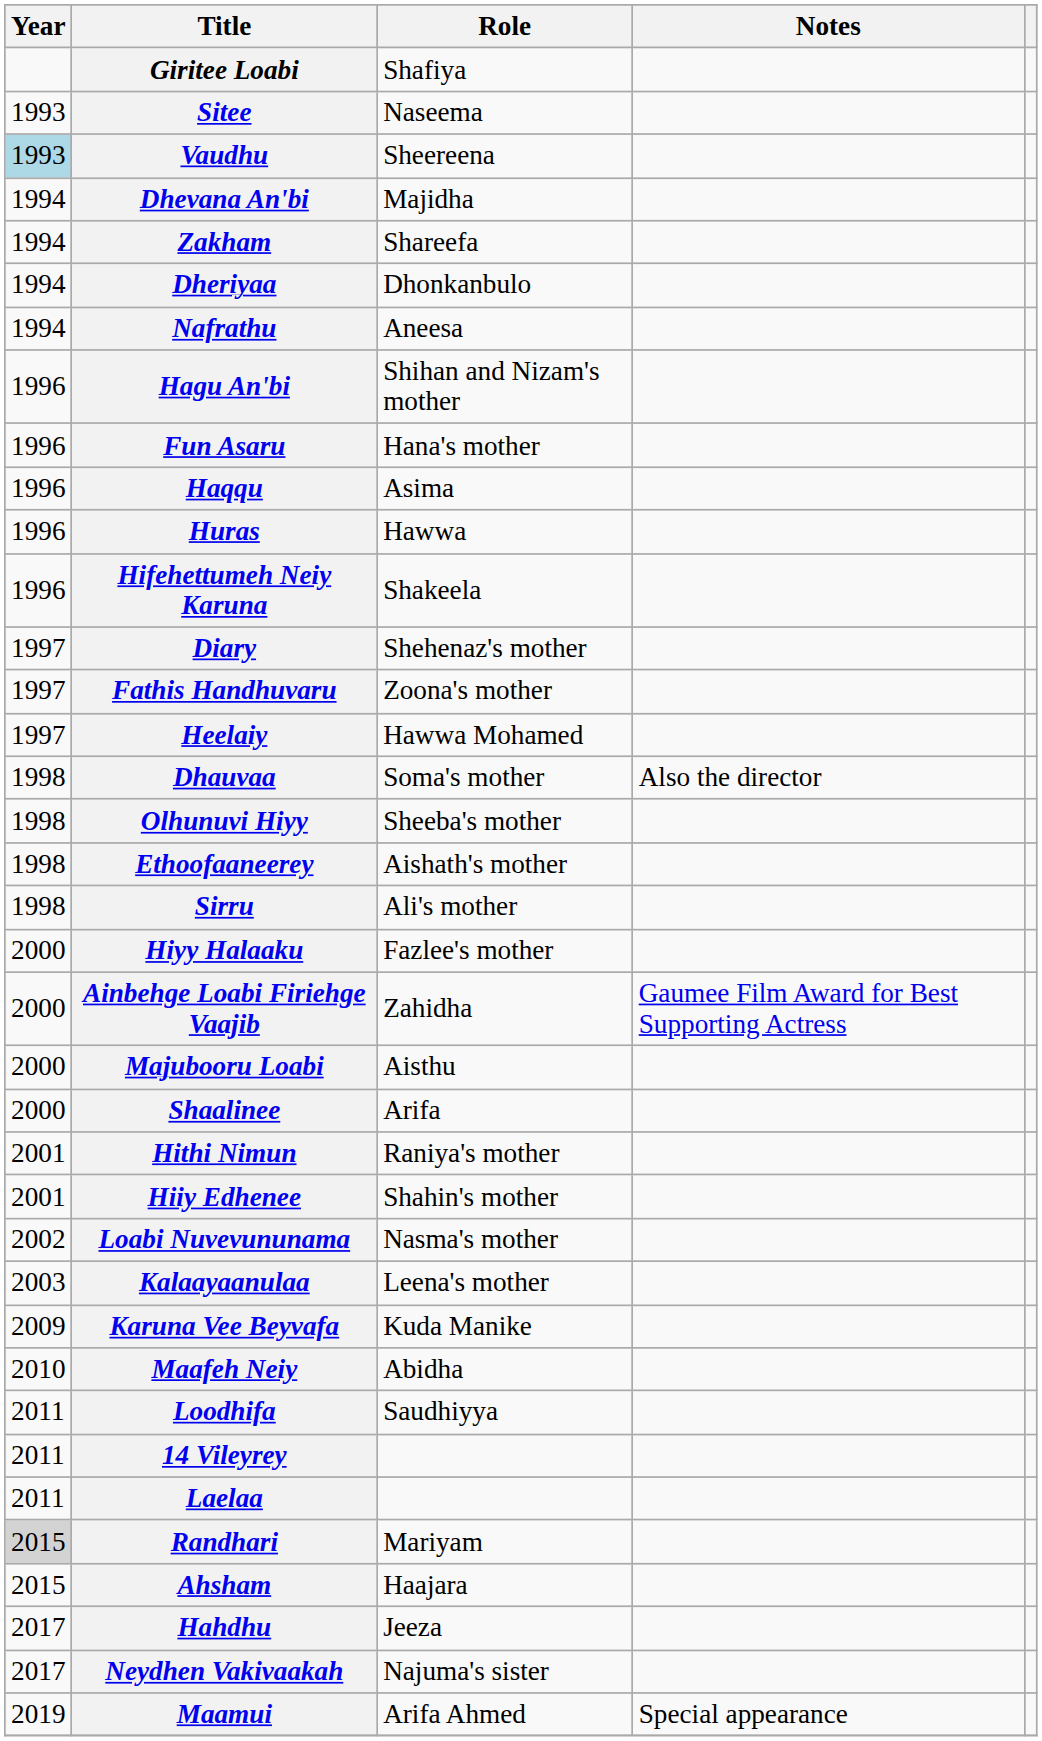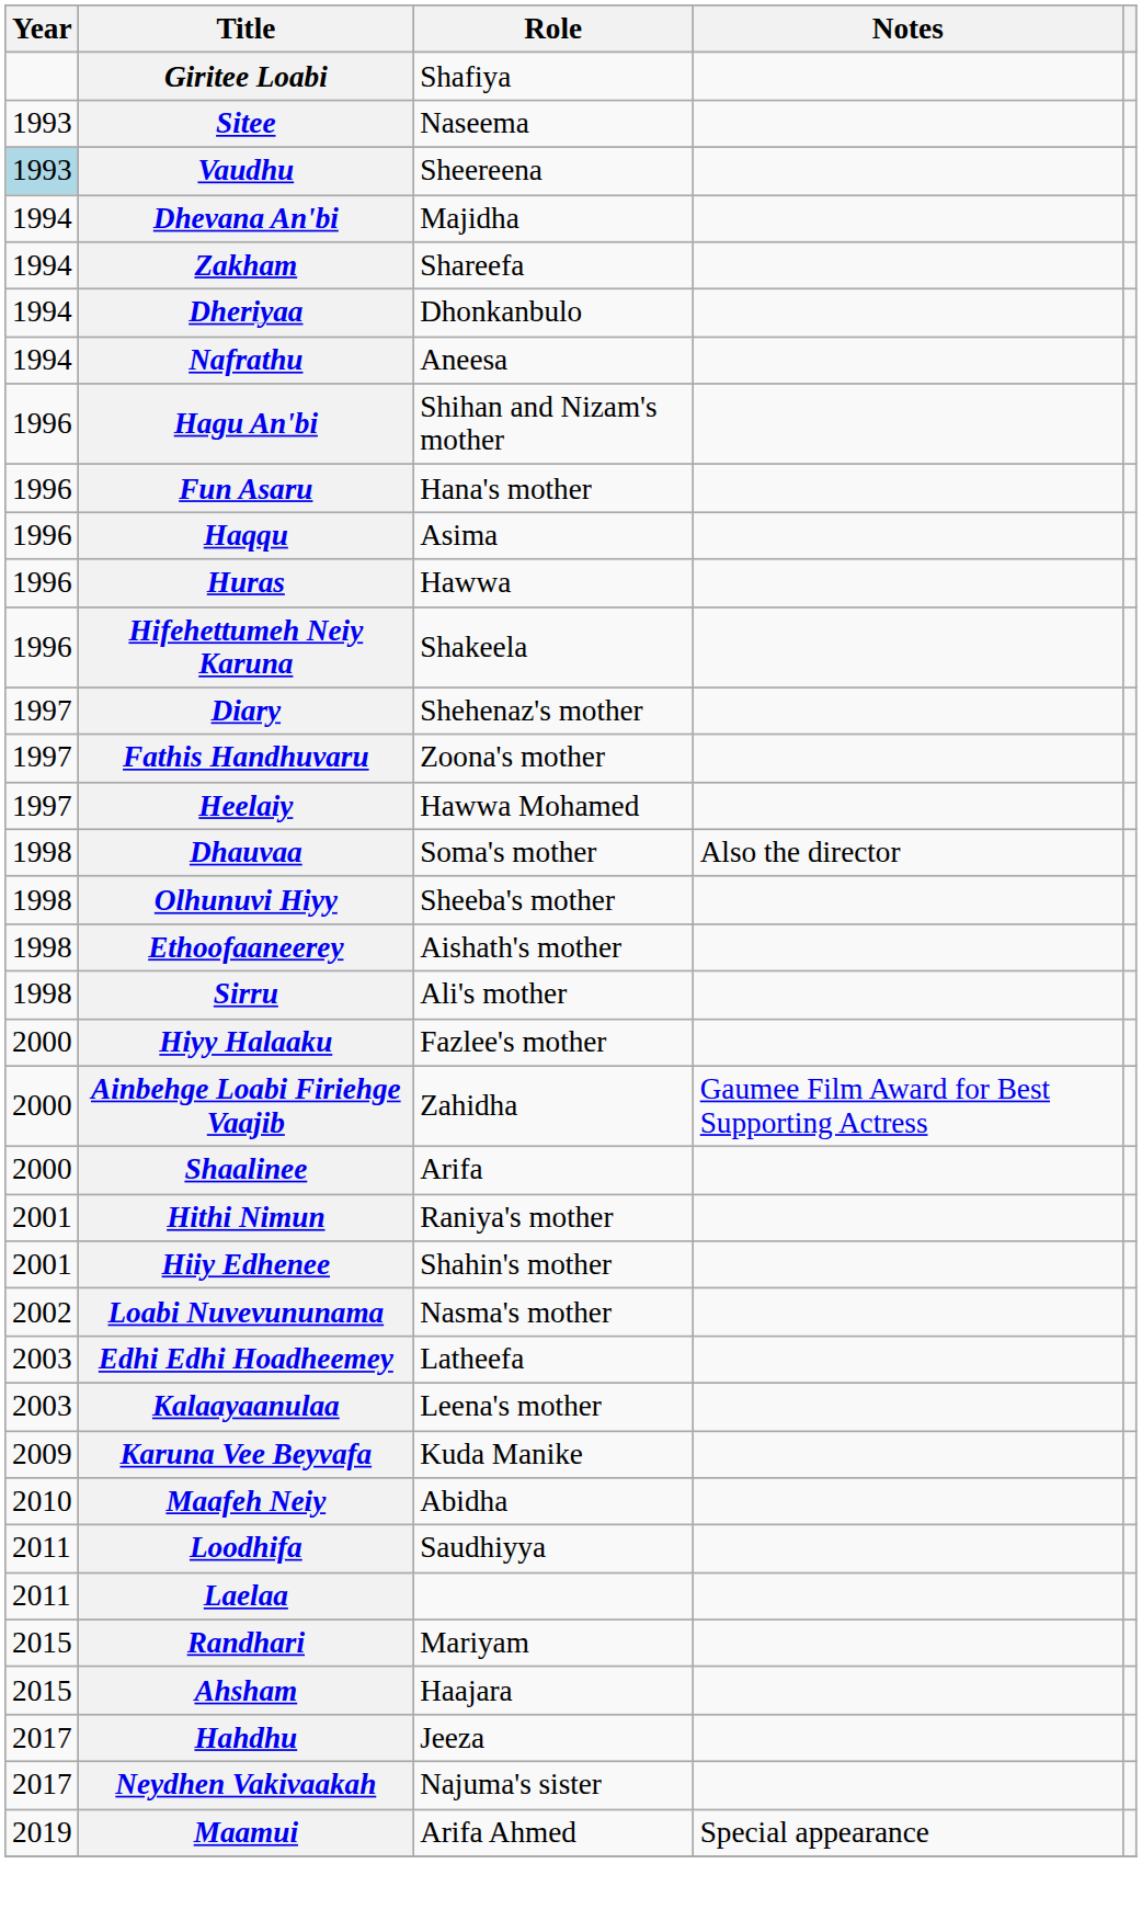 <table class="wikitable sortable plainrowheaders">
 <tr style="background:#ccc; text-align:center;">
 <th scope="col">Year</th>
 <th scope="col">Title</th>
 <th scope="col">Role</th>
 <th scope="col">Notes</th>
 <th scope="col" class="unsortable"></th>
 </tr>
 <tr>
 <td></td>
 <th scope="row"><em>Giritee Loabi</em></th>
 <td>Shafiya</td>
 <td></td>
 <td></td>
 </tr>
 <tr>
 <td>1993</td>
 <th scope="row"><em><a href='#'>Sitee</a></em></th>
 <td>Naseema</td>
 <td></td>
 <td style="text-align: center;"></td>
 </tr>
 <tr>
 <td style="background: lightblue;">1993</td>
 <th scope="row"><em><a href='#'>Vaudhu</a></em></th>
 <td>Sheereena</td>
 <td></td>
 <td style="text-align: center;"></td>
 </tr>
 <tr>
 <td>1994</td>
 <th scope="row"><em><a href='#'>Dhevana An'bi</a></em></th>
 <td>Majidha</td>
 <td></td>
 <td style="text-align: center;"></td>
 </tr>
 <tr>
 <td>1994</td>
 <th scope="row"><em><a href='#'>Zakham</a></em></th>
 <td>Shareefa</td>
 <td></td>
 <td style="text-align: center;"></td>
 </tr>
 <tr>
 <td>1994</td>
 <th scope="row"><em><a href='#'>Dheriyaa</a></em></th>
 <td>Dhonkanbulo</td>
 <td></td>
 <td style="text-align: center;"></td>
 </tr>
 <tr>
 <td>1994</td>
 <th scope="row"><em><a href='#'>Nafrathu</a></em></th>
 <td>Aneesa</td>
 <td></td>
 <td style="text-align: center;"></td>
 </tr>
 <tr>
 <td>1996</td>
 <th scope="row"><em><a href='#'>Hagu An'bi</a></em></th>
 <td>Shihan and Nizam's mother</td>
 <td></td>
 <td style="text-align: center;"></td>
 </tr>
 <tr>
 <td>1996</td>
 <th scope="row"><em><a href='#'>Fun Asaru</a></em></th>
 <td>Hana's mother</td>
 <td></td>
 <td style="text-align: center;"></td>
 </tr>
 <tr>
 <td>1996</td>
 <th scope="row"><em><a href='#'>Haqqu</a></em></th>
 <td>Asima</td>
 <td></td>
 <td style="text-align: center;"></td>
 </tr>
 <tr>
 <td>1996</td>
 <th scope="row"><em><a href='#'>Huras</a></em></th>
 <td>Hawwa</td>
 <td></td>
 <td style="text-align: center;"></td>
 </tr>
 <tr>
 <td>1996</td>
 <th scope="row"><em><a href='#'>Hifehettumeh Neiy Karuna</a></em></th>
 <td>Shakeela</td>
 <td></td>
 <td style="text-align: center;"></td>
 </tr>
 <tr>
 <td>1997</td>
 <th scope="row"><em><a href='#'>Diary</a></em></th>
 <td>Shehenaz's mother</td>
 <td></td>
 <td style="text-align: center;"></td>
 </tr>
 <tr>
 <td>1997</td>
 <th scope="row"><em><a href='#'>Fathis Handhuvaru</a></em></th>
 <td>Zoona's mother</td>
 <td></td>
 <td style="text-align: center;"></td>
 </tr>
 <tr>
 <td>1997</td>
 <th scope="row"><em><a href='#'>Heelaiy</a></em></th>
 <td>Hawwa Mohamed</td>
 <td></td>
 <td style="text-align: center;"></td>
 </tr>
 <tr>
 <td>1998</td>
 <th scope="row"><em><a href='#'>Dhauvaa</a></em></th>
 <td>Soma's mother</td>
 <td>Also the director</td>
 <td style="text-align: center;"></td>
 </tr>
 <tr>
 <td>1998</td>
 <th scope="row"><em><a href='#'>Olhunuvi Hiyy</a></em></th>
 <td>Sheeba's mother</td>
 <td></td>
 <td style="text-align: center;"></td>
 </tr>
 <tr>
 <td>1998</td>
 <th scope="row"><em><a href='#'>Ethoofaaneerey</a></em></th>
 <td>Aishath's mother</td>
 <td></td>
 <td style="text-align: center;"></td>
 </tr>
 <tr>
 <td>1998</td>
 <th scope="row"><em><a href='#'>Sirru</a></em></th>
 <td>Ali's mother</td>
 <td></td>
 <td style="text-align: center;"></td>
 </tr>
 <tr>
 <td>2000</td>
 <th scope="row"><em><a href='#'>Hiyy Halaaku</a></em></th>
 <td>Fazlee's mother</td>
 <td></td>
 <td style="text-align: center;"></td>
 </tr>
 <tr>
 <td>2000</td>
 <th scope="row"><em><a href='#'>Ainbehge Loabi Firiehge Vaajib</a></em></th>
 <td>Zahidha</td>
 <td><a href='#'>Gaumee Film Award for Best Supporting Actress</a></td>
 <td style="text-align: center;"></td>
 </tr>
 <tr>
 <td>2000</td>
-<th scope="row"><em><a href='#'>Majubooru Loabi</a></em></th>
-<td>Aisthu</td>
-<td></td>
-<td style="text-align: center;"></td>
-</tr>
-<tr>
-<td>2000</td>
 <th scope="row"><em><a href='#'>Shaalinee</a></em></th>
 <td>Arifa</td>
 <td></td>
 <td style="text-align: center;"></td>
 </tr>
 <tr>
 <td>2001</td>
 <th scope="row"><em><a href='#'>Hithi Nimun</a></em></th>
 <td>Raniya's mother</td>
 <td></td>
 <td style="text-align: center;"></td>
 </tr>
 <tr>
 <td>2001</td>
 <th scope="row"><em><a href='#'>Hiiy Edhenee</a></em></th>
 <td>Shahin's mother</td>
 <td></td>
 <td style="text-align: center;"></td>
 </tr>
 <tr>
 <td>2002</td>
 <th scope="row"><em><a href='#'>Loabi Nuvevununama</a></em></th>
 <td>Nasma's mother</td>
+<td></td>
+<td style="text-align: center;"></td>
+</tr>
+<tr>
+<td>2003</td>
+<th scope="row"><em><a href='#'>Edhi Edhi Hoadheemey</a></em></th>
+<td>Latheefa</td>
 <td></td>
 <td style="text-align: center;"></td>
 </tr>
 <tr>
 <td>2003</td>
 <th scope="row"><em><a href='#'>Kalaayaanulaa</a></em></th>
 <td>Leena's mother</td>
 <td></td>
 <td style="text-align: center;"></td>
 </tr>
 <tr>
 <td>2009</td>
 <th scope="row"><em><a href='#'>Karuna Vee Beyvafa</a></em></th>
 <td>Kuda Manike</td>
 <td></td>
 <td style="text-align: center;"></td>
 </tr>
 <tr>
 <td>2010</td>
 <th scope="row"><em><a href='#'>Maafeh Neiy</a></em></th>
 <td>Abidha</td>
 <td></td>
 <td style="text-align: center;"></td>
 </tr>
 <tr>
 <td>2011</td>
 <th scope="row"><em><a href='#'>Loodhifa</a></em></th>
 <td>Saudhiyya</td>
 <td></td>
 <td style="text-align: center;"></td>
 </tr>
 <tr>
 <td>2011</td>
-<th scope="row"><em><a href='#'>14 Vileyrey</a></em></th>
-<td></td>
-<td></td>
-<td style="text-align: center;"></td>
-</tr>
-<tr>
-<td>2011</td>
 <th scope="row"><em><a href='#'>Laelaa</a></em></th>
 <td></td>
 <td></td>
 <td style="text-align: center;"></td>
 </tr>
 <tr>
-<td style="background: lightgrey;">2015</td>
+<td>2015</td>
 <th scope="row"><em><a href='#'>Randhari</a></em></th>
 <td>Mariyam</td>
 <td></td>
 <td style="text-align: center;"></td>
 </tr>
 <tr>
 <td>2015</td>
 <th scope="row"><em><a href='#'>Ahsham</a></em></th>
 <td>Haajara</td>
 <td></td>
 <td style="text-align: center;"></td>
 </tr>
 <tr>
 <td>2017</td>
 <th scope="row"><em><a href='#'>Hahdhu</a></em></th>
 <td>Jeeza</td>
 <td></td>
 <td style="text-align: center;"></td>
 </tr>
 <tr>
 <td>2017</td>
 <th scope="row"><em><a href='#'>Neydhen Vakivaakah</a></em></th>
 <td>Najuma's sister</td>
 <td></td>
 <td style="text-align: center;"></td>
 </tr>
 <tr>
 <td>2019</td>
 <th scope="row"><em><a href='#'>Maamui</a></em></th>
 <td>Arifa Ahmed</td>
 <td>Special appearance</td>
 <td style="text-align: center;"></td>
 </tr>
 <tr>
 </tr>
 </table>
